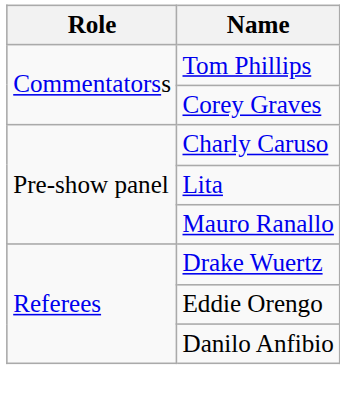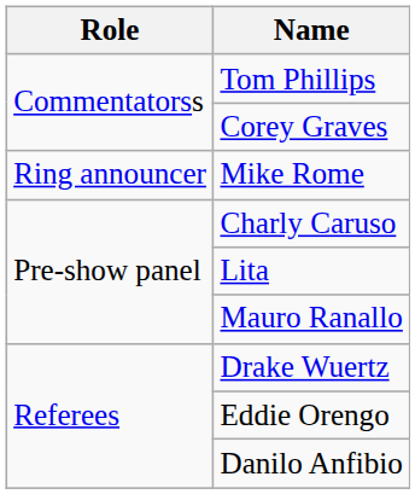 <table class=wikitable style="margin: 0.5em 0 0.5em 1em; float: right; clear: right;">
 <tr>
 <th>Role</th>
 <th>Name</th>
 </tr>
 <tr>
 <td rowspan=2><a href='#'>Commentators</a>s</td>
 <td><a href='#'>Tom Phillips</a></td>
 </tr>
 <tr>
 <td><a href='#'>Corey Graves</a></td>
+</tr>
+<tr>
+<td rowspan=1><a href='#'>Ring announcer</a></td>
+<td><a href='#'>Mike Rome</a></td>
 </tr>
 <tr>
 <td rowspan=3>Pre-show panel</td>
 <td><a href='#'>Charly Caruso</a></td>
 </tr>
 <tr>
 <td><a href='#'>Lita</a></td>
 </tr>
 <tr>
 <td><a href='#'>Mauro Ranallo</a></td>
 </tr>
 <tr>
 <td rowspan=3><a href='#'>Referees</a></td>
 <td><a href='#'>Drake Wuertz</a></td>
 </tr>
 <tr>
 <td>Eddie Orengo</td>
 </tr>
 <tr>
 <td>Danilo Anfibio</td>
 </tr>
 </table>
